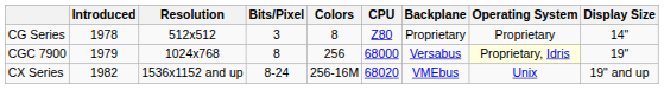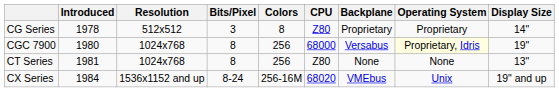 <table class="wikitable">
 <tr>
 <th></th>
 <th>Introduced</th>
 <th>Resolution</th>
 <th>Bits/Pixel</th>
 <th>Colors</th>
 <th>CPU</th>
 <th>Backplane</th>
 <th>Operating System</th>
 <th>Display Size</th>
 </tr>
 <tr>
 <td>CG Series</td>
 <td align="center">1978</td>
 <td align="center">512x512</td>
 <td align="center">3</td>
 <td align="center">8</td>
 <td align="center"><a href='#'>Z80</a></td>
 <td align="center">Proprietary</td>
 <td align="center">Proprietary</td>
 <td align="center">14"</td>
 </tr>
 <tr>
 <td>CGC 7900</td>
-<td align="center">1979</td>
+<td align="center">1980</td>
 <td align="center">1024x768</td>
 <td align="center">8</td>
 <td align="center">256</td>
 <td align="center"><a href='#'>68000</a></td>
 <td align="center"><a href='#'>Versabus</a></td>
 <td align="center" style="background: lightyellow;">Proprietary, <a href='#'>Idris</a></td>
 <td align="center">19"</td>
 </tr>
 <tr>
+<td>CT Series</td>
+<td align="center">1981</td>
+<td align="center">1024x768</td>
+<td align="center">8</td>
+<td align="center">256</td>
+<td align="center">Z80</td>
+<td align="center">None</td>
+<td align="center">None</td>
+<td align="center">13"</td>
+</tr>
+<tr>
 <td>CX Series</td>
-<td align="center">1982</td>
+<td align="center">1984</td>
 <td align="center">1536x1152 and up</td>
 <td align="center">8-24</td>
 <td align="center">256-16M</td>
 <td align="center"><a href='#'>68020</a></td>
 <td align="center"><a href='#'>VMEbus</a></td>
 <td align="center"><a href='#'>Unix</a></td>
 <td align="center">19" and up</td>
 </tr>
 </table>
